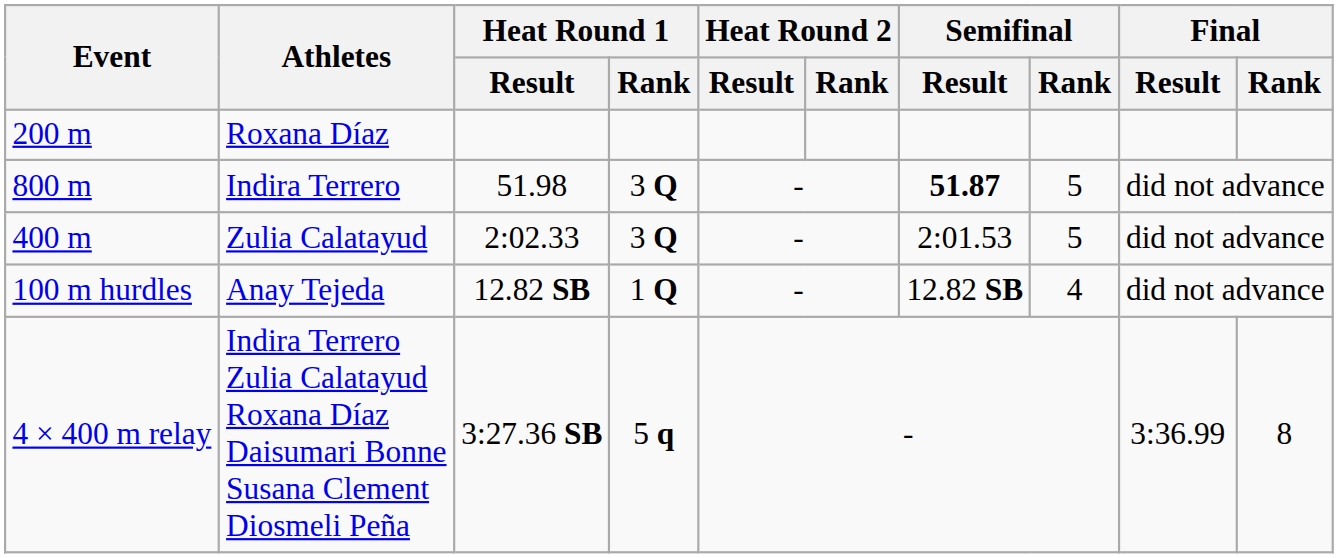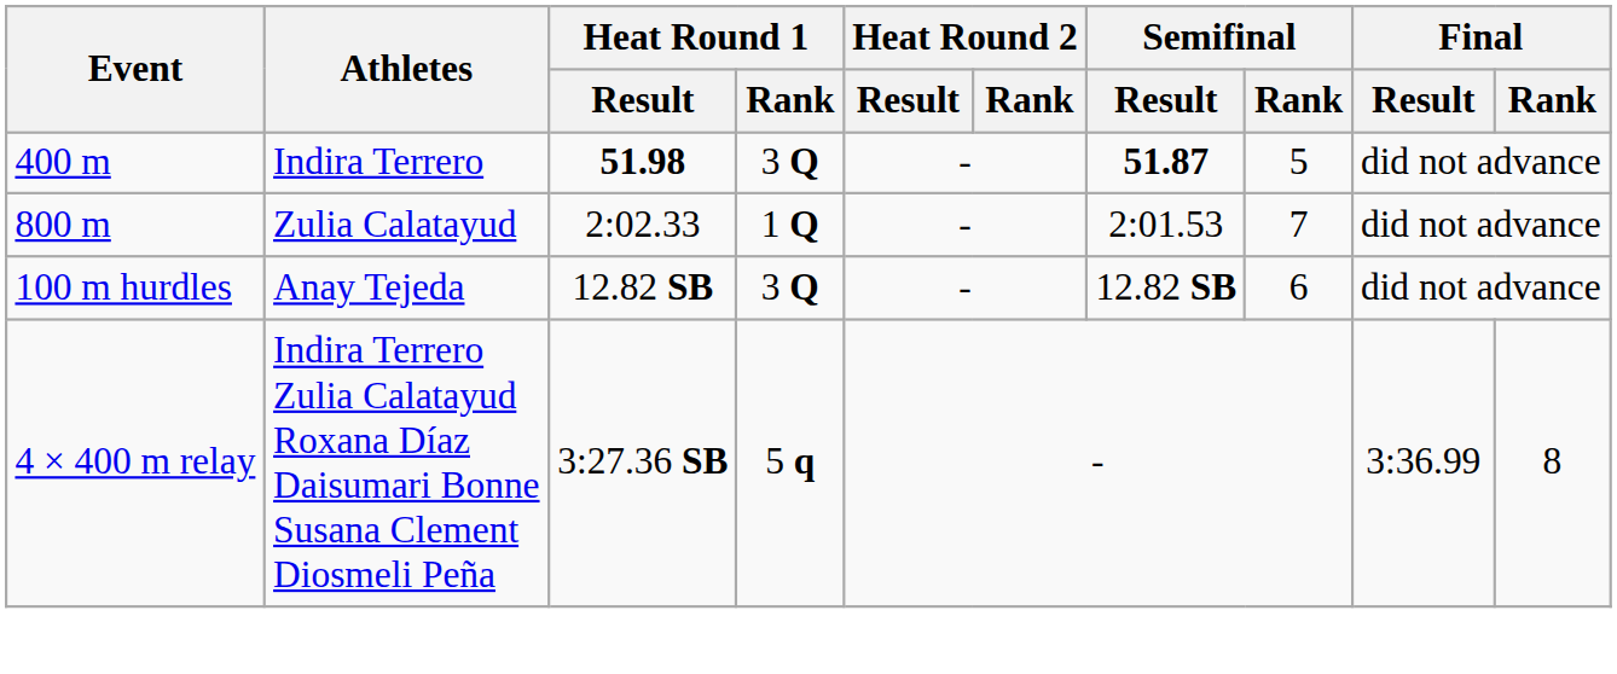 <table class="wikitable" border="1" style="font-size:90%">
 <tr>
 <th rowspan="2">Event</th>
 <th rowspan="2">Athletes</th>
 <th colspan="2">Heat Round 1</th>
 <th colspan="2">Heat Round 2</th>
 <th colspan="2">Semifinal</th>
 <th colspan="2">Final</th>
 </tr>
 <tr>
 <th>Result</th>
 <th>Rank</th>
 <th>Result</th>
 <th>Rank</th>
 <th>Result</th>
 <th>Rank</th>
 <th>Result</th>
 <th>Rank</th>
 </tr>
 <tr>
-<td><a href='#'>200 m</a></td>
-<td><a href='#'>Roxana Díaz</a></td>
-<td align=center></td>
-<td align=center></td>
-<td align=center></td>
-<td align=center></td>
-<td align=center></td>
-<td align=center></td>
-<td align=center></td>
-<td align=center></td>
-</tr>
-<tr>
-<td><a href='#'>800 m</a></td>
+<td><a href='#'>400 m</a></td>
 <td><a href='#'>Indira Terrero</a></td>
-<td align=center>51.98</td>
+<td align=center><strong>51.98</strong></td>
 <td align=center>3 <strong>Q</strong></td>
 <td align=center colspan="2">-</td>
 <td align=center><strong>51.87</strong></td>
 <td align=center>5</td>
 <td align=center colspan="2">did not advance</td>
 </tr>
 <tr>
-<td><a href='#'>400 m</a></td>
+<td><a href='#'>800 m</a></td>
 <td><a href='#'>Zulia Calatayud</a></td>
 <td align=center>2:02.33</td>
-<td align=center>3 <strong>Q</strong></td>
+<td align=center>1 <strong>Q</strong></td>
 <td align=center colspan="2">-</td>
 <td align=center>2:01.53</td>
-<td align=center>5</td>
+<td align=center>7</td>
 <td align=center colspan="2">did not advance</td>
 </tr>
 <tr>
 <td><a href='#'>100 m hurdles</a></td>
 <td><a href='#'>Anay Tejeda</a></td>
 <td align=center>12.82 <strong>SB</strong></td>
-<td align=center>1 <strong>Q</strong></td>
+<td align=center>3 <strong>Q</strong></td>
 <td align=center colspan="2">-</td>
 <td align=center>12.82 <strong>SB</strong></td>
-<td align=center>4</td>
+<td align=center>6</td>
 <td align=center colspan="2">did not advance</td>
 </tr>
 <tr>
 <td><a href='#'>4 × 400 m relay</a></td>
 <td><a href='#'>Indira Terrero</a><br><a href='#'>Zulia Calatayud</a><br><a href='#'>Roxana Díaz</a><br><a href='#'>Daisumari Bonne</a><br><a href='#'>Susana Clement</a><br><a href='#'>Diosmeli Peña</a></td>
 <td align=center>3:27.36 <strong>SB</strong></td>
 <td align=center>5 <strong>q</strong></td>
 <td align=center colspan="4">-</td>
 <td align=center>3:36.99</td>
 <td align=center>8</td>
 </tr>
 </table>
